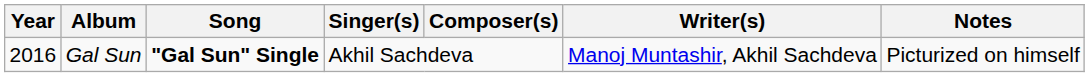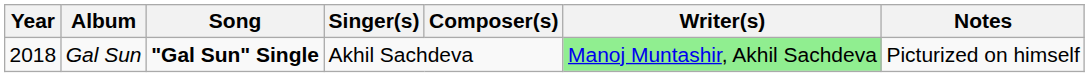 <table class="wikitable">
 <tr>
 <th>Year</th>
 <th>Album</th>
 <th>Song</th>
 <th>Singer(s)</th>
 <th>Composer(s)</th>
 <th>Writer(s)</th>
 <th>Notes</th>
 </tr>
 <tr>
-<td>2016</td>
+<td>2018</td>
 <td><em>Gal Sun</em></td>
 <td><strong>"Gal Sun" Single</strong></td>
 <td colspan="2">Akhil Sachdeva</td>
-<td><a href='#'>Manoj Muntashir</a>, Akhil Sachdeva</td>
+<td style="background: lightgreen;"><a href='#'>Manoj Muntashir</a>, Akhil Sachdeva</td>
 <td>Picturized on himself</td>
 </tr>
 </table>
